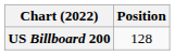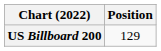 <table class="wikitable plainrowheaders" style="text-align:center">
 <tr>
 <th scope="col">Chart (2022)</th>
 <th scope="col">Position</th>
 </tr>
 <tr>
 <th scope="row">US <em>Billboard</em> 200</th>
-<td>128</td>
+<td>129</td>
 </tr>
 </table>
